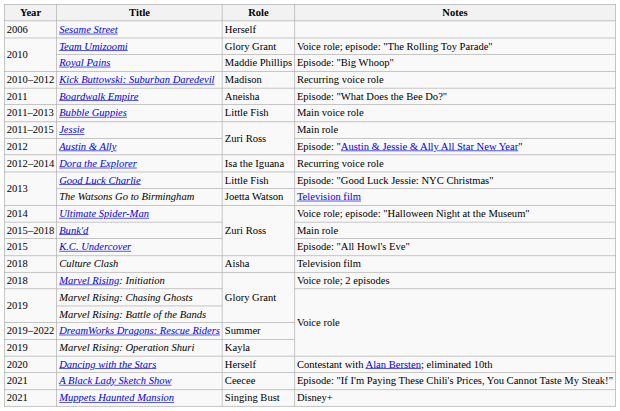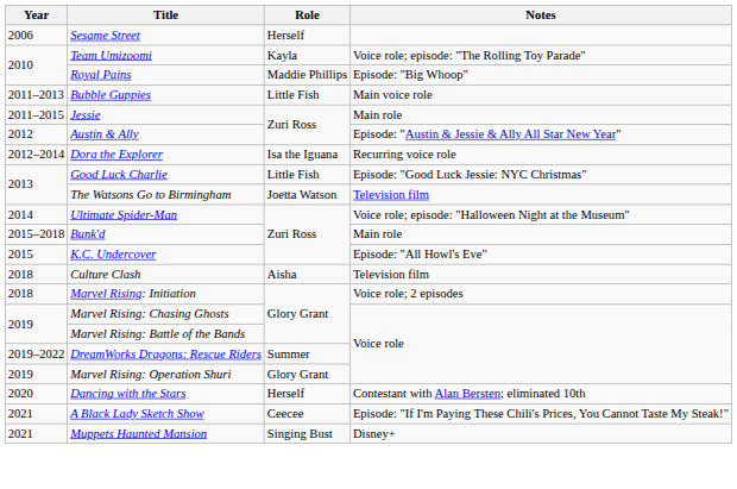 <table class="wikitable sortable">
 <tr>
 <th>Year</th>
 <th>Title</th>
 <th>Role</th>
 <th class="unsortable">Notes</th>
 </tr>
 <tr>
 <td>2006</td>
 <td><em><a href='#'>Sesame Street</a></em></td>
 <td>Herself</td>
 <td></td>
 </tr>
 <tr>
 <td rowspan="2">2010</td>
 <td><em><a href='#'>Team Umizoomi</a></em></td>
-<td>Glory Grant</td>
+<td>Kayla</td>
 <td>Voice role; episode: "The Rolling Toy Parade"</td>
 </tr>
 <tr>
 <td><em><a href='#'>Royal Pains</a></em></td>
 <td>Maddie Phillips</td>
 <td>Episode: "Big Whoop"</td>
-</tr>
-<tr>
-<td>2010–2012</td>
-<td><em><a href='#'>Kick Buttowski: Suburban Daredevil</a></em></td>
-<td>Madison</td>
-<td>Recurring voice role</td>
-</tr>
-<tr>
-<td>2011</td>
-<td><em><a href='#'>Boardwalk Empire</a></em></td>
-<td>Aneisha</td>
-<td>Episode: "What Does the Bee Do?"</td>
 </tr>
 <tr>
 <td>2011–2013</td>
 <td><em><a href='#'>Bubble Guppies</a></em></td>
 <td>Little Fish</td>
 <td>Main voice role</td>
 </tr>
 <tr>
 <td>2011–2015</td>
 <td><em><a href='#'>Jessie</a></em></td>
 <td rowspan="2">Zuri Ross</td>
 <td>Main role</td>
 </tr>
 <tr>
 <td>2012</td>
 <td><em><a href='#'>Austin & Ally</a></em></td>
 <td>Episode: "<a href='#'>Austin & Jessie & Ally All Star New Year</a>"</td>
 </tr>
 <tr>
 <td>2012–2014</td>
 <td><em><a href='#'>Dora the Explorer</a></em></td>
 <td>Isa the Iguana</td>
 <td>Recurring voice role</td>
 </tr>
 <tr>
 <td rowspan="2">2013</td>
 <td><em><a href='#'>Good Luck Charlie</a></em></td>
 <td>Little Fish</td>
 <td>Episode: "Good Luck Jessie: NYC Christmas"</td>
 </tr>
 <tr>
 <td><em>The Watsons Go to Birmingham</em></td>
 <td>Joetta Watson</td>
 <td><a href='#'>Television film</a></td>
 </tr>
 <tr>
 <td>2014</td>
 <td><em><a href='#'>Ultimate Spider-Man</a></em></td>
 <td rowspan="3">Zuri Ross</td>
 <td>Voice role; episode: "Halloween Night at the Museum"</td>
 </tr>
 <tr>
 <td>2015–2018</td>
 <td><em><a href='#'>Bunk'd</a></em></td>
 <td>Main role</td>
 </tr>
 <tr>
 <td>2015</td>
 <td><em><a href='#'>K.C. Undercover</a></em></td>
 <td>Episode: "All Howl's Eve"</td>
 </tr>
 <tr>
 <td>2018</td>
 <td><em>Culture Clash</em></td>
 <td>Aisha</td>
 <td>Television film</td>
 </tr>
 <tr>
 <td>2018</td>
 <td><em><a href='#'>Marvel Rising</a>: Initiation</em></td>
 <td rowspan="3">Glory Grant</td>
 <td>Voice role; 2 episodes</td>
 </tr>
 <tr>
 <td rowspan="2">2019</td>
 <td><em>Marvel Rising: Chasing Ghosts</em></td>
 <td rowspan="4">Voice role</td>
 </tr>
 <tr>
 <td><em>Marvel Rising: Battle of the Bands</em></td>
 </tr>
 <tr>
 <td>2019–2022</td>
 <td><em><a href='#'>DreamWorks Dragons: Rescue Riders</a></em></td>
 <td>Summer</td>
 </tr>
 <tr>
 <td>2019</td>
 <td><em>Marvel Rising: Operation Shuri</em></td>
-<td>Kayla</td>
+<td>Glory Grant</td>
 </tr>
 <tr>
 <td>2020</td>
 <td><em><a href='#'>Dancing with the Stars</a></em></td>
 <td>Herself</td>
 <td>Contestant with <a href='#'>Alan Bersten</a>; eliminated 10th</td>
 </tr>
 <tr>
 <td>2021</td>
 <td><em><a href='#'>A Black Lady Sketch Show</a></em></td>
 <td>Ceecee</td>
 <td>Episode: "If I'm Paying These Chili's Prices, You Cannot Taste My Steak!"</td>
 </tr>
 <tr>
 <td>2021</td>
 <td><em><a href='#'>Muppets Haunted Mansion</a></em></td>
 <td>Singing Bust</td>
 <td>Disney+</td>
 </tr>
 </table>
